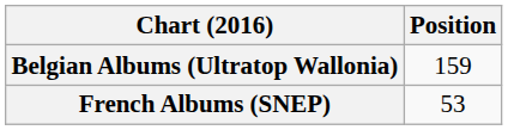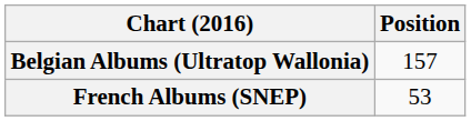 <table class="wikitable sortable plainrowheaders" style="text-align:center">
 <tr>
 <th scope="col">Chart (2016)</th>
 <th scope="col">Position</th>
 </tr>
 <tr>
 <th scope="row">Belgian Albums (Ultratop Wallonia)</th>
-<td>159</td>
+<td>157</td>
 </tr>
 <tr>
 <th scope="row">French Albums (SNEP)</th>
 <td>53</td>
 </tr>
 </table>
